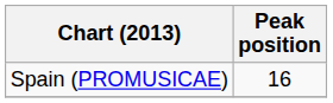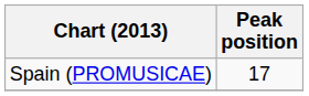 <table class="wikitable sortable">
 <tr>
 <th align="left">Chart (2013)</th>
 <th align="left">Peak<br>position</th>
 </tr>
 <tr>
 <td>Spain (<a href='#'>PROMUSICAE</a>)</td>
-<td style="text-align:center;">16</td>
+<td style="text-align:center;">17</td>
 </tr>
 <tr>
 </tr>
 </table>
